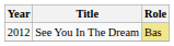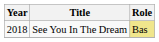 <table class="wikitable">
 <tr>
 <th>Year</th>
 <th>Title</th>
 <th>Role</th>
 </tr>
 <tr>
-<td>2012</td>
+<td>2018</td>
 <td>See You In The Dream</td>
 <td style="background: khaki;">Bas</td>
 </tr>
 <tr>
 </tr>
 </table>
